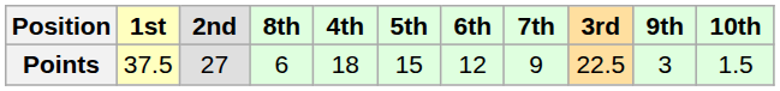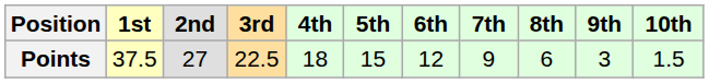 <table class="wikitable" style="font-size:85%; text-align:center">
 <tr>
 <th>Position</th>
 <td style="background:#FFFFBF;"> <strong>1st</strong> </td>
 <td style="background:#DFDFDF;"> <strong>2nd</strong> </td>
-<td style="background:#DFFFDF;"> <strong>8th</strong> </td>
+<td style="background:#FFDF9F;"> <strong>3rd</strong> </td>
 <td style="background:#DFFFDF;"> <strong>4th</strong> </td>
 <td style="background:#DFFFDF;"> <strong>5th</strong> </td>
 <td style="background:#DFFFDF;"> <strong>6th</strong> </td>
 <td style="background:#DFFFDF;"> <strong>7th</strong> </td>
-<td style="background:#FFDF9F;"> <strong>3rd</strong> </td>
+<td style="background:#DFFFDF;"> <strong>8th</strong> </td>
 <td style="background:#DFFFDF;"> <strong>9th</strong> </td>
 <td style="background:#DFFFDF;"> <strong>10th</strong> </td>
 </tr>
 <tr>
 <th>Points</th>
 <td style="background:#FFFFBF;">37.5</td>
 <td style="background:#DFDFDF;">27</td>
-<td style="background:#DFFFDF;">6</td>
+<td style="background:#FFDF9F;">22.5</td>
 <td style="background:#DFFFDF;">18</td>
 <td style="background:#DFFFDF;">15</td>
 <td style="background:#DFFFDF;">12</td>
 <td style="background:#DFFFDF;">9</td>
-<td style="background:#FFDF9F;">22.5</td>
+<td style="background:#DFFFDF;">6</td>
 <td style="background:#DFFFDF;">3</td>
 <td style="background:#DFFFDF;">1.5</td>
 </tr>
 </table>
